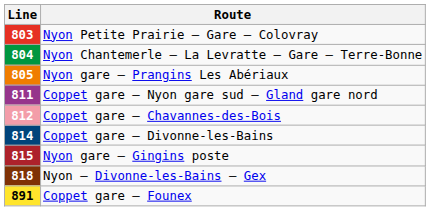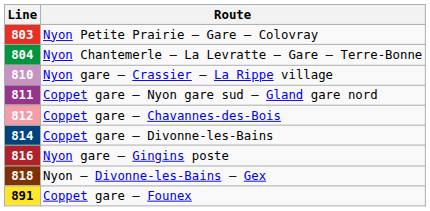 <table class="wikitable">
 <tr class="backgroundcolor5">
 <th>Line</th>
 <th>Route</th>
 </tr>
 <tr>
 <td style="background:#E63023; color:#FFFFFF; text-align:center;" valign="middle"><strong>803</strong></td>
 <td><a href='#'>Nyon</a> Petite Prairie – Gare – Colovray</td>
 </tr>
 <tr>
 <td style="background:#009640; color:#FFFFFF; text-align:center;" valign="middle"><strong>804</strong></td>
 <td><a href='#'>Nyon</a> Chantemerle – La Levratte – Gare – Terre-Bonne</td>
 </tr>
 <tr>
-<td style="background:#F07D00; color:#FFFFFF; text-align:center;" valign="middle"><strong>805</strong></td>
-<td><a href='#'>Nyon</a> gare – <a href='#'>Prangins</a> Les Abériaux</td>
+<td style="background:#C693C2; color:#FFFFFF; text-align:center;" valign="middle"><strong>810</strong></td>
+<td><a href='#'>Nyon</a> gare – <a href='#'>Crassier</a> – <a href='#'>La Rippe</a> village</td>
 </tr>
 <tr>
 <td style="background:#96358C; color:#FFFFFF; text-align:center;" valign="middle"><strong>811</strong></td>
 <td><a href='#'>Coppet</a> gare – Nyon gare sud – <a href='#'>Gland</a> gare nord</td>
 </tr>
 <tr>
 <td style="background:#F39DA9; color:#FFFFFF; text-align:center;" valign="middle"><strong>812</strong></td>
 <td><a href='#'>Coppet</a> gare – <a href='#'>Chavannes-des-Bois</a></td>
 </tr>
 <tr>
 <td style="background:#00447B; color:#FFFFFF; text-align:center;" valign="middle"><strong>814</strong></td>
 <td><a href='#'>Coppet</a> gare – Divonne-les-Bains</td>
 </tr>
 <tr>
-<td style="background:#AD222B; color:#FFFFFF; text-align:center;" valign="middle"><strong>815</strong></td>
+<td style="background:#AD222B; color:#FFFFFF; text-align:center;" valign="middle"><strong>816</strong></td>
 <td><a href='#'>Nyon</a> gare – <a href='#'>Gingins</a> poste</td>
 </tr>
 <tr>
 <td style="background:#7F3105; color:#FFFFFF; text-align:center;" valign="middle"><strong>818</strong></td>
 <td>Nyon –  <a href='#'>Divonne-les-Bains</a> – <a href='#'>Gex</a></td>
 </tr>
 <tr>
 <td style="background:#FFE52C; color:#000000; text-align:center;" valign="middle"><strong>891</strong></td>
 <td><a href='#'>Coppet</a> gare – <a href='#'>Founex</a></td>
 </tr>
 </table>
